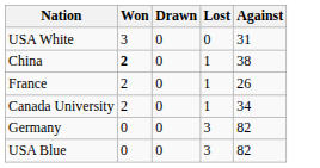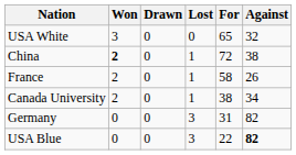 <table class="wikitable">
 <tr>
 <th>Nation</th>
 <th>Won</th>
 <th>Drawn</th>
 <th>Lost</th>
+<th>For</th>
 <th>Against</th>
 </tr>
 <tr>
 <td>USA White</td>
 <td>3</td>
 <td>0</td>
 <td>0</td>
-<td>31</td>
+<td>65</td>
+<td>32</td>
 </tr>
 <tr>
 <td>China</td>
 <td><strong>2</strong></td>
 <td>0</td>
 <td>1</td>
+<td>72</td>
 <td>38</td>
 </tr>
 <tr>
 <td>France</td>
 <td>2</td>
 <td>0</td>
 <td>1</td>
+<td>58</td>
 <td>26</td>
 </tr>
 <tr>
 <td>Canada University</td>
 <td>2</td>
 <td>0</td>
 <td>1</td>
+<td>38</td>
 <td>34</td>
 </tr>
 <tr>
 <td>Germany</td>
 <td>0</td>
 <td>0</td>
 <td>3</td>
+<td>31</td>
 <td>82</td>
 </tr>
 <tr>
 <td>USA Blue</td>
 <td>0</td>
 <td>0</td>
 <td>3</td>
-<td>82</td>
+<td>22</td>
+<td><strong>82</strong></td>
 </tr>
 </table>
